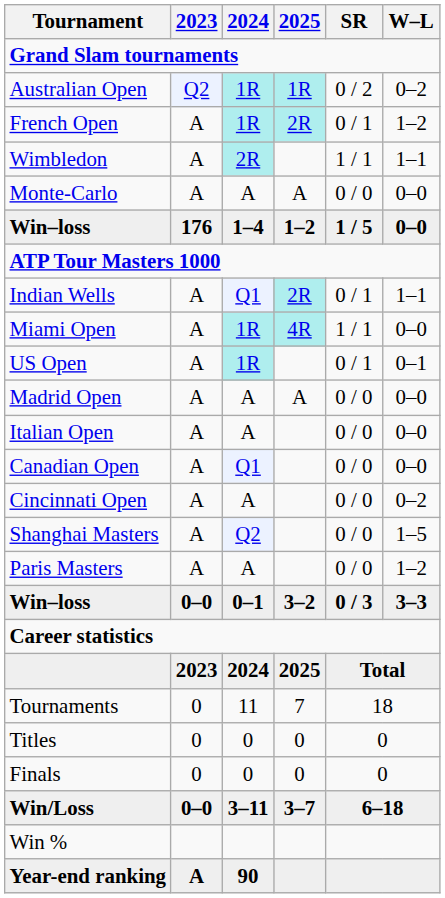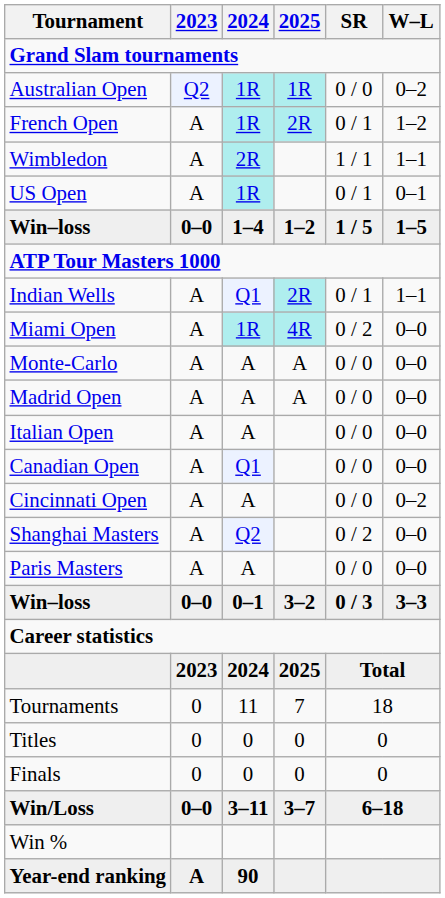 <table class="wikitable nowrap" style=text-align:center;font-size:96%>
 <tr>
 <th>Tournament</th>
 <th><a href='#'>2023</a></th>
 <th><a href='#'>2024</a></th>
 <th><a href='#'>2025</a></th>
 <th width="35">SR</th>
 <th width="35">W–L</th>
 </tr>
 <tr>
 <td colspan="6" align="left"><strong><a href='#'>Grand Slam tournaments</a></strong></td>
 </tr>
 <tr>
 <td align="left"><a href='#'>Australian Open</a></td>
 <td bgcolor="ecf2ff"><a href='#'>Q2</a></td>
 <td bgcolor="afeeee"><a href='#'>1R</a></td>
 <td bgcolor="afeeee"><a href='#'>1R</a></td>
-<td>0 / 2</td>
+<td>0 / 0</td>
 <td>0–2</td>
 </tr>
 <tr>
 <td align="left"><a href='#'>French Open</a></td>
 <td>A</td>
 <td bgcolor="afeeee"><a href='#'>1R</a></td>
 <td bgcolor="afeeee"><a href='#'>2R</a></td>
 <td>0 / 1</td>
 <td>1–2</td>
 </tr>
 <tr>
 <td align="left"><a href='#'>Wimbledon</a></td>
 <td>A</td>
 <td bgcolor="afeeee"><a href='#'>2R</a></td>
 <td></td>
 <td>1 / 1</td>
 <td>1–1</td>
 </tr>
 <tr>
-<td align="left"><a href='#'>Monte-Carlo</a></td>
+<td align="left"><a href='#'>US Open</a></td>
 <td>A</td>
-<td>A</td>
-<td>A</td>
-<td>0 / 0</td>
-<td>0–0</td>
+<td bgcolor="afeeee"><a href='#'>1R</a></td>
+<td></td>
+<td>0 / 1</td>
+<td>0–1</td>
 </tr>
 <tr style=background:#efefef;font-weight:bold>
 <td align="left"><strong>Win–loss</strong></td>
-<td>176</td>
+<td>0–0</td>
 <td>1–4</td>
 <td>1–2</td>
 <td>1 / 5</td>
-<td>0–0</td>
+<td>1–5</td>
 </tr>
 <tr>
 <td colspan="6" align="left"><strong><a href='#'>ATP Tour Masters 1000</a></strong></td>
 </tr>
 <tr>
 <td align="left"><a href='#'>Indian Wells</a></td>
 <td>A</td>
 <td bgcolor="ecf2ff"><a href='#'>Q1</a></td>
 <td bgcolor="afeeee"><a href='#'>2R</a></td>
 <td>0 / 1</td>
 <td>1–1</td>
 </tr>
 <tr>
 <td align="left"><a href='#'>Miami Open</a></td>
 <td>A</td>
 <td bgcolor="afeeee"><a href='#'>1R</a></td>
 <td bgcolor="afeeee"><a href='#'>4R</a></td>
-<td>1 / 1</td>
+<td>0 / 2</td>
 <td>0–0</td>
 </tr>
 <tr>
-<td align="left"><a href='#'>US Open</a></td>
+<td align="left"><a href='#'>Monte-Carlo</a></td>
 <td>A</td>
-<td bgcolor="afeeee"><a href='#'>1R</a></td>
-<td></td>
-<td>0 / 1</td>
-<td>0–1</td>
+<td>A</td>
+<td>A</td>
+<td>0 / 0</td>
+<td>0–0</td>
 </tr>
 <tr>
 <td align="left"><a href='#'>Madrid Open</a></td>
 <td>A</td>
 <td>A</td>
 <td>A</td>
 <td>0 / 0</td>
 <td>0–0</td>
 </tr>
 <tr>
 <td align="left"><a href='#'>Italian Open</a></td>
 <td>A</td>
 <td>A</td>
 <td></td>
 <td>0 / 0</td>
 <td>0–0</td>
 </tr>
 <tr>
 <td align="left"><a href='#'>Canadian Open</a></td>
 <td>A</td>
 <td bgcolor="ecf2ff"><a href='#'>Q1</a></td>
 <td></td>
 <td>0 / 0</td>
 <td>0–0</td>
 </tr>
 <tr>
 <td align="left"><a href='#'>Cincinnati Open</a></td>
 <td>A</td>
 <td>A</td>
 <td></td>
 <td>0 / 0</td>
 <td>0–2</td>
 </tr>
 <tr>
 <td align="left"><a href='#'>Shanghai Masters</a></td>
 <td>A</td>
 <td bgcolor="ecf2ff"><a href='#'>Q2</a></td>
 <td></td>
-<td>0 / 0</td>
-<td>1–5</td>
+<td>0 / 2</td>
+<td>0–0</td>
 </tr>
 <tr>
 <td align="left"><a href='#'>Paris Masters</a></td>
 <td>A</td>
 <td>A</td>
 <td></td>
 <td>0 / 0</td>
-<td>1–2</td>
+<td>0–0</td>
 </tr>
 <tr style=background:#efefef;font-weight:bold>
 <td align="left"><strong>Win–loss</strong></td>
 <td>0–0</td>
 <td>0–1</td>
 <td>3–2</td>
 <td>0 / 3</td>
 <td>3–3</td>
 </tr>
 <tr>
 <td colspan="6" align="left"><strong>Career statistics</strong></td>
 </tr>
 <tr style=background:#efefef;font-weight:bold>
 <td></td>
 <td>2023</td>
 <td>2024</td>
 <td>2025</td>
 <td colspan="2">Total</td>
 </tr>
 <tr>
 <td align="left">Tournaments</td>
 <td>0</td>
 <td>11</td>
 <td>7</td>
 <td colspan="2">18</td>
 </tr>
 <tr>
 <td align="left">Titles</td>
 <td>0</td>
 <td>0</td>
 <td>0</td>
 <td colspan="2">0</td>
 </tr>
 <tr>
 <td align="left">Finals</td>
 <td>0</td>
 <td>0</td>
 <td>0</td>
 <td colspan="2">0</td>
 </tr>
 <tr style=background:#efefef;font-weight:bold>
 <td align="left">Win/Loss</td>
 <td>0–0</td>
 <td>3–11</td>
 <td>3–7</td>
 <td colspan="2">6–18</td>
 </tr>
 <tr>
 <td align="left">Win %</td>
 <td></td>
 <td></td>
 <td></td>
 <td colspan="2"></td>
 </tr>
 <tr style=background:#efefef;font-weight:bold>
 <td><strong>Year-end ranking</strong></td>
 <td>A</td>
 <td>90</td>
 <td></td>
 <td colspan="2"></td>
 </tr>
 </table>
